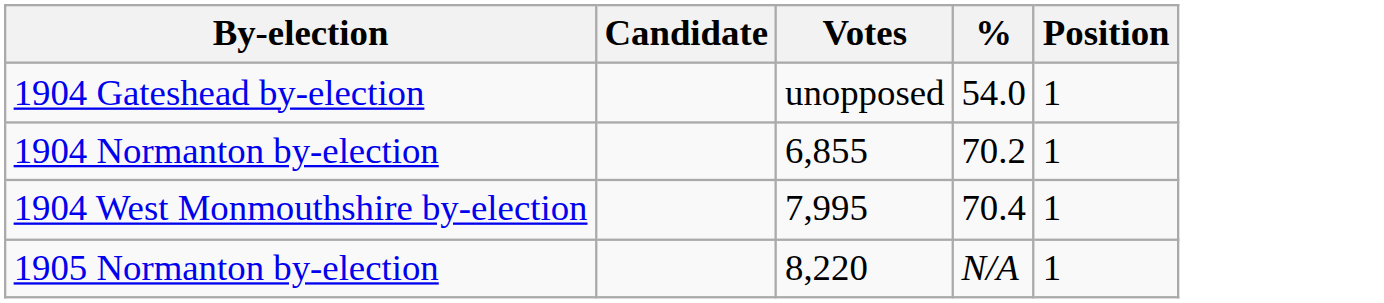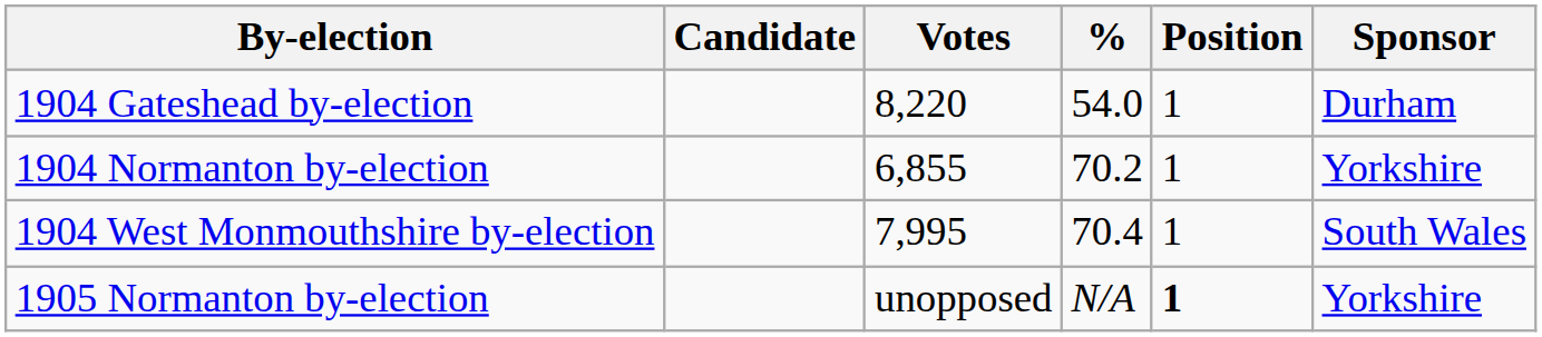 <table class="wikitable sortable">
 <tr>
 <th>By-election</th>
 <th>Candidate</th>
 <th>Votes</th>
 <th>%</th>
 <th>Position</th>
+<th>Sponsor</th>
 </tr>
 <tr>
 <td><a href='#'>1904 Gateshead by-election</a></td>
 <td></td>
-<td>unopposed</td>
+<td>8,220</td>
 <td>54.0</td>
 <td>1</td>
+<td><a href='#'>Durham</a></td>
 </tr>
 <tr>
 <td><a href='#'>1904 Normanton by-election</a></td>
 <td></td>
 <td>6,855</td>
 <td>70.2</td>
 <td>1</td>
+<td><a href='#'>Yorkshire</a></td>
 </tr>
 <tr>
 <td><a href='#'>1904 West Monmouthshire by-election</a></td>
 <td></td>
 <td>7,995</td>
 <td>70.4</td>
 <td>1</td>
+<td><a href='#'>South Wales</a></td>
 </tr>
 <tr>
 <td><a href='#'>1905 Normanton by-election</a></td>
 <td></td>
-<td>8,220</td>
+<td>unopposed</td>
 <td><em>N/A</em></td>
-<td>1</td>
+<td><strong>1</strong></td>
+<td><a href='#'>Yorkshire</a></td>
 </tr>
 </table>
